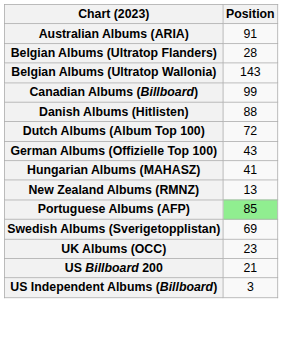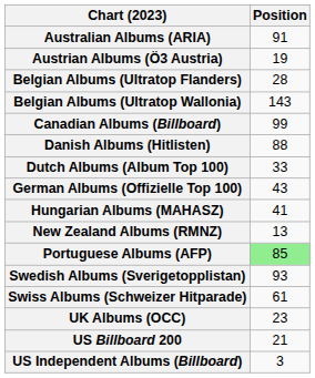 <table class="wikitable sortable plainrowheaders" style="text-align:center">
 <tr>
 <th scope="col">Chart (2023)</th>
 <th scope="col">Position</th>
 </tr>
 <tr>
 <th scope="row">Australian Albums (ARIA)</th>
 <td>91</td>
+</tr>
+<tr>
+<th scope="row">Austrian Albums (Ö3 Austria)</th>
+<td>19</td>
 </tr>
 <tr>
 <th scope="row">Belgian Albums (Ultratop Flanders)</th>
 <td>28</td>
 </tr>
 <tr>
 <th scope="row">Belgian Albums (Ultratop Wallonia)</th>
 <td>143</td>
 </tr>
 <tr>
 <th scope="row">Canadian Albums (<em>Billboard</em>)</th>
 <td>99</td>
 </tr>
 <tr>
 <th scope="row">Danish Albums (Hitlisten)</th>
 <td>88</td>
 </tr>
 <tr>
 <th scope="row">Dutch Albums (Album Top 100)</th>
-<td>72</td>
+<td>33</td>
 </tr>
 <tr>
 <th scope="row">German Albums (Offizielle Top 100)</th>
 <td>43</td>
 </tr>
 <tr>
 <th scope="row">Hungarian Albums (MAHASZ)</th>
 <td>41</td>
 </tr>
 <tr>
 <th scope="row">New Zealand Albums (RMNZ)</th>
 <td>13</td>
 </tr>
 <tr>
 <th scope="row">Portuguese Albums (AFP)</th>
 <td style="background: lightgreen;">85</td>
 </tr>
 <tr>
 <th scope="row">Swedish Albums (Sverigetopplistan)</th>
-<td>69</td>
+<td>93</td>
+</tr>
+<tr>
+<th scope="row">Swiss Albums (Schweizer Hitparade)</th>
+<td>61</td>
 </tr>
 <tr>
 <th scope="row">UK Albums (OCC)</th>
 <td>23</td>
 </tr>
 <tr>
 <th scope="row">US <em>Billboard</em> 200</th>
 <td>21</td>
 </tr>
 <tr>
 <th scope="row">US Independent Albums (<em>Billboard</em>)</th>
 <td>3</td>
 </tr>
 </table>
